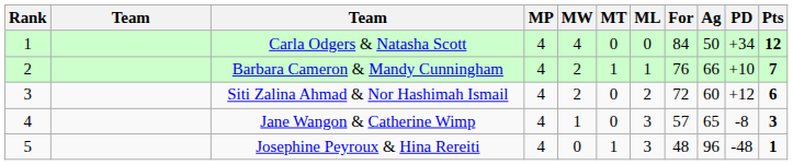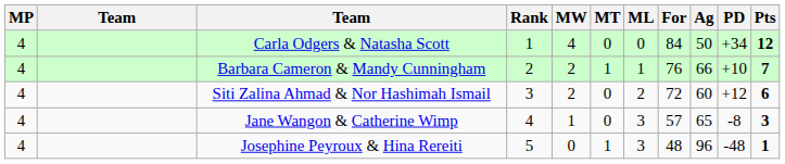 <table class=wikitable style="text-align:center">
 <tr>
-<th width=20>Rank</th>
+<th width=20>MP</th>
 <th width=150>Team</th>
 <th width=300>Team</th>
-<th width=20>MP</th>
+<th width=20>Rank</th>
 <th width=20>MW</th>
 <th width=20>MT</th>
 <th width=20>ML</th>
 <th width=20>For</th>
 <th width=20>Ag</th>
 <th width=20>PD</th>
 <th width=20>Pts</th>
 </tr>
 <tr bgcolor="#ccffcc">
-<td>1</td>
+<td>4</td>
 <td align=left><strong></strong></td>
 <td><a href='#'>Carla Odgers</a> & <a href='#'>Natasha Scott</a></td>
-<td>4</td>
+<td>1</td>
 <td>4</td>
 <td>0</td>
 <td>0</td>
 <td>84</td>
 <td>50</td>
 <td>+34</td>
 <td><strong>12</strong></td>
 </tr>
 <tr bgcolor="#ccffcc">
-<td>2</td>
+<td>4</td>
 <td align=left><strong></strong></td>
 <td><a href='#'>Barbara Cameron</a> & <a href='#'>Mandy Cunningham</a></td>
-<td>4</td>
+<td>2</td>
 <td>2</td>
 <td>1</td>
 <td>1</td>
 <td>76</td>
 <td>66</td>
 <td>+10</td>
 <td><strong>7</strong></td>
 </tr>
 <tr>
-<td>3</td>
+<td>4</td>
 <td align=left></td>
 <td><a href='#'>Siti Zalina Ahmad</a> & <a href='#'>Nor Hashimah Ismail</a></td>
-<td>4</td>
+<td>3</td>
 <td>2</td>
 <td>0</td>
 <td>2</td>
 <td>72</td>
 <td>60</td>
 <td>+12</td>
 <td><strong>6</strong></td>
 </tr>
 <tr>
 <td>4</td>
 <td align=left></td>
 <td><a href='#'>Jane Wangon</a> & <a href='#'>Catherine Wimp</a></td>
 <td>4</td>
 <td>1</td>
 <td>0</td>
 <td>3</td>
 <td>57</td>
 <td>65</td>
 <td>-8</td>
 <td><strong>3</strong></td>
 </tr>
 <tr>
-<td>5</td>
+<td>4</td>
 <td align=left></td>
 <td><a href='#'>Josephine Peyroux</a> & <a href='#'>Hina Rereiti</a></td>
-<td>4</td>
+<td>5</td>
 <td>0</td>
 <td>1</td>
 <td>3</td>
 <td>48</td>
 <td>96</td>
 <td>-48</td>
 <td><strong>1</strong></td>
 </tr>
 </table>
